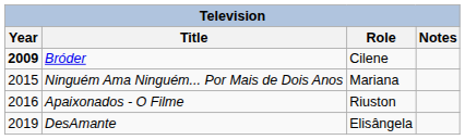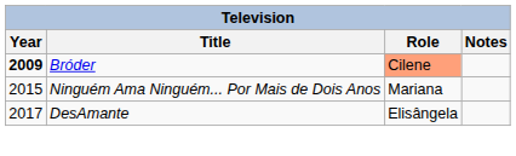 <table class="wikitable" style="font-size: 90%;">
 <tr>
 <th colspan="4" style="background: LightSteelBlue;">Television</th>
 </tr>
 <tr>
 <th>Year</th>
 <th>Title</th>
 <th>Role</th>
 <th>Notes</th>
 </tr>
 <tr>
 <td><strong>2009</strong></td>
 <td><em><a href='#'>Bróder</a></em></td>
-<td>Cilene</td>
+<td style="background: lightsalmon;">Cilene</td>
 <td></td>
 </tr>
 <tr>
 <td>2015</td>
 <td><em>Ninguém Ama Ninguém... Por Mais de Dois Anos</em></td>
 <td>Mariana</td>
 <td></td>
 </tr>
 <tr>
-<td>2016</td>
-<td><em>Apaixonados - O Filme</em></td>
-<td>Riuston</td>
-<td></td>
-</tr>
-<tr>
-<td>2019</td>
+<td>2017</td>
 <td><em>DesAmante</em></td>
 <td>Elisângela</td>
 <td></td>
 </tr>
 </table>
